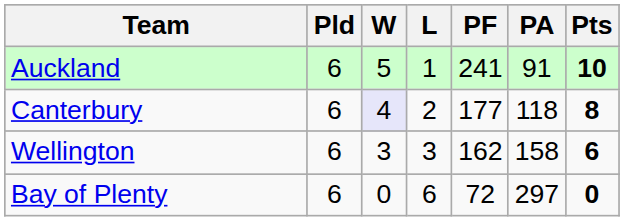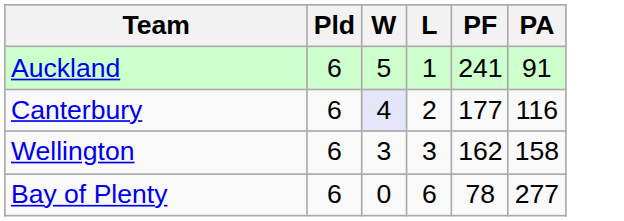 <table class="wikitable" style="text-align:center;">
 <tr>
 <th width=175>Team</th>
 <th width=20 abbr="Played">Pld</th>
 <th width=20 abbr="Won">W</th>
 <th width=20 abbr="Lost">L</th>
 <th width=20 abbr="Points for">PF</th>
 <th width=20 abbr="Points against">PA</th>
-<th width=20 abbr="Points">Pts</th>
 </tr>
 <tr style="background: #ccffcc;">
 <td style="text-align:left;"><a href='#'>Auckland</a></td>
 <td>6</td>
 <td>5</td>
 <td>1</td>
 <td>241</td>
 <td>91</td>
-<td><strong>10</strong></td>
 </tr>
 <tr>
 <td style="text-align:left;"><a href='#'>Canterbury</a></td>
 <td>6</td>
 <td style="background: lavender;">4</td>
 <td>2</td>
 <td>177</td>
-<td>118</td>
-<td><strong>8</strong></td>
+<td>116</td>
 </tr>
 <tr>
 <td style="text-align:left;"><a href='#'>Wellington</a></td>
 <td>6</td>
 <td>3</td>
 <td>3</td>
 <td>162</td>
 <td>158</td>
-<td><strong>6</strong></td>
 </tr>
 <tr>
 <td style="text-align:left;"><a href='#'>Bay of Plenty</a></td>
 <td>6</td>
 <td>0</td>
 <td>6</td>
-<td>72</td>
-<td>297</td>
-<td><strong>0</strong></td>
+<td>78</td>
+<td>277</td>
 </tr>
 </table>
